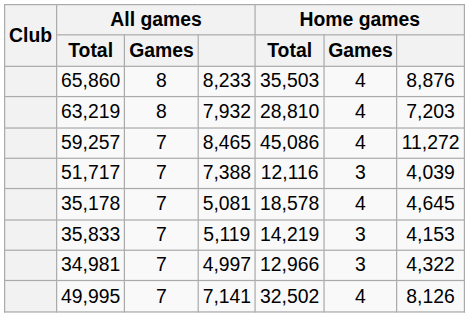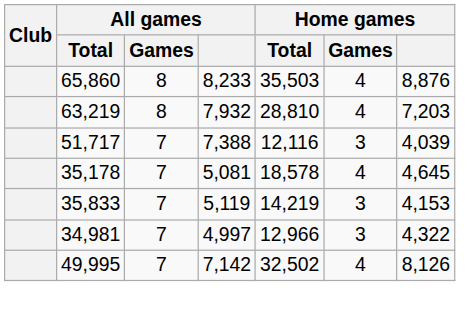 <table class="wikitable plainrowheaders sortable" style="text-align:center;">
 <tr>
 <th scope="col" rowspan="2">Club</th>
 <th scope="col" colspan="3">All games</th>
 <th scope="col" colspan="3">Home games</th>
 </tr>
 <tr>
 <th scope="col">Total</th>
 <th scope="col">Games</th>
 <th scope="col"></th>
 <th scope="col">Total</th>
 <th scope="col">Games</th>
 <th scope="col"></th>
 </tr>
 <tr>
 <th scope="row"></th>
 <td>65,860</td>
 <td>8</td>
 <td>8,233</td>
 <td>35,503</td>
 <td>4</td>
 <td>8,876</td>
 </tr>
 <tr>
 <th scope="row"></th>
 <td>63,219</td>
 <td>8</td>
 <td>7,932</td>
 <td>28,810</td>
 <td>4</td>
 <td>7,203</td>
-</tr>
-<tr>
-<th scope="row"></th>
-<td>59,257</td>
-<td>7</td>
-<td>8,465</td>
-<td>45,086</td>
-<td>4</td>
-<td>11,272</td>
 </tr>
 <tr>
 <th scope="row"></th>
 <td>51,717</td>
 <td>7</td>
 <td>7,388</td>
 <td>12,116</td>
 <td>3</td>
 <td>4,039</td>
 </tr>
 <tr>
 <th scope="row"></th>
 <td>35,178</td>
 <td>7</td>
 <td>5,081</td>
 <td>18,578</td>
 <td>4</td>
 <td>4,645</td>
 </tr>
 <tr>
 <th scope="row"></th>
 <td>35,833</td>
 <td>7</td>
 <td>5,119</td>
 <td>14,219</td>
 <td>3</td>
 <td>4,153</td>
 </tr>
 <tr>
 <th scope="row"></th>
 <td>34,981</td>
 <td>7</td>
 <td>4,997</td>
 <td>12,966</td>
 <td>3</td>
 <td>4,322</td>
 </tr>
 <tr>
 <th scope="row"></th>
 <td>49,995</td>
 <td>7</td>
-<td>7,141</td>
+<td>7,142</td>
 <td>32,502</td>
 <td>4</td>
 <td>8,126</td>
 </tr>
 </table>
